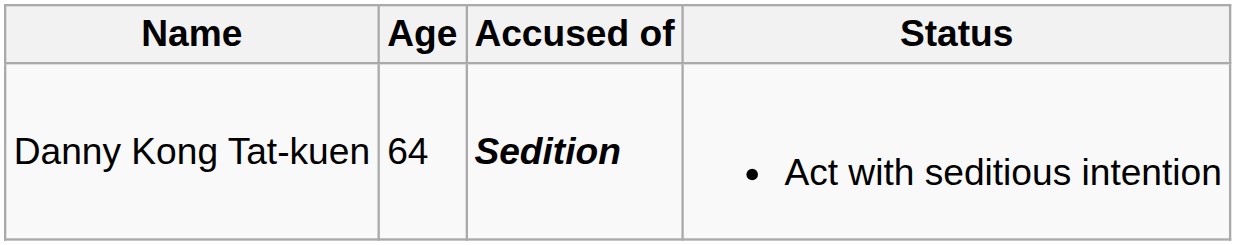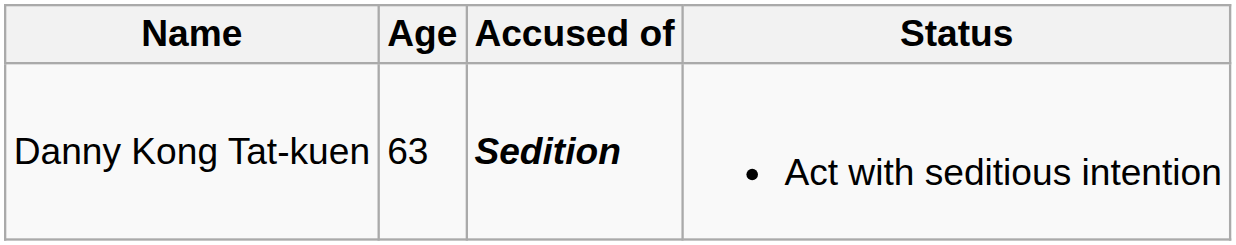 <table class="wikitable">
 <tr>
 <th>Name</th>
 <th>Age</th>
 <th>Accused of</th>
 <th>Status</th>
 </tr>
 <tr>
 <td>Danny Kong Tat-kuen</td>
-<td>64</td>
+<td>63</td>
 <td><strong><em>Sedition</em></strong></td>
 <td><br><ul><li>Act with seditious intention</li></ul></td>
 </tr>
 </table>
